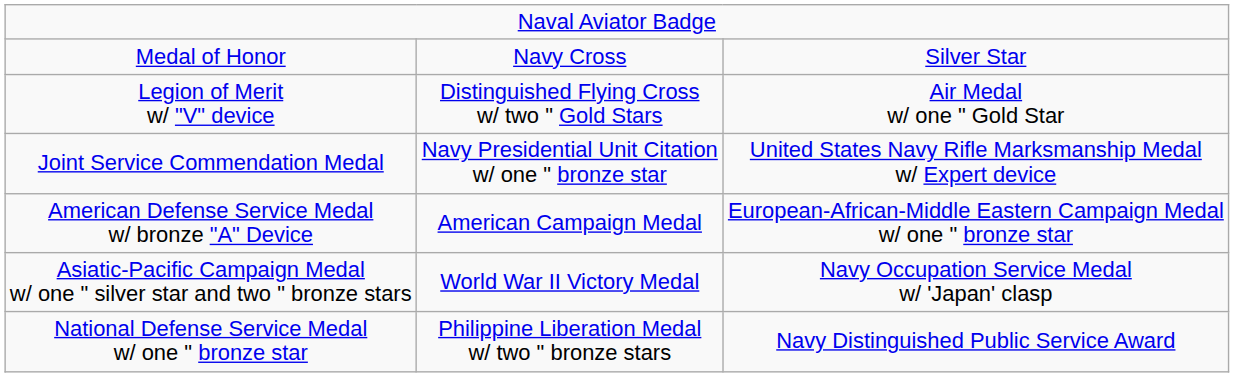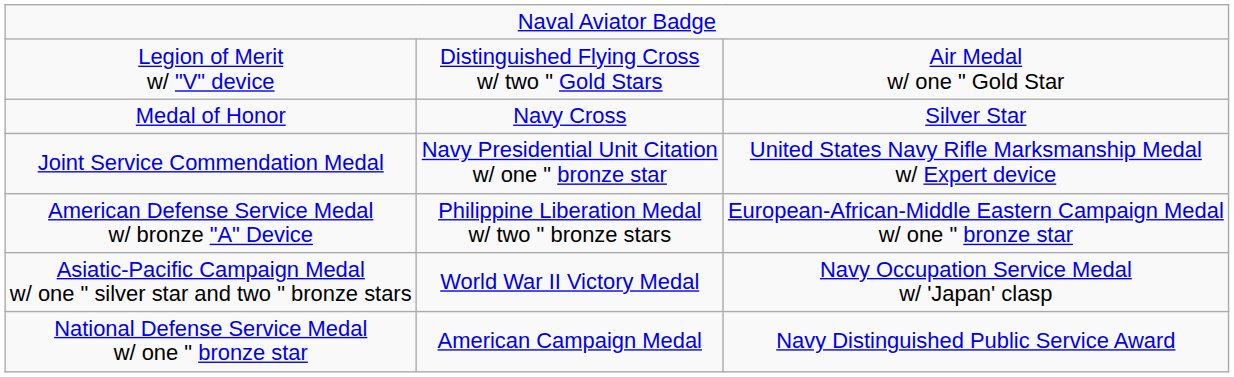 <table class="wikitable" style="margin:1em auto; text-align:center;">
 <tr>
 <td colspan="3"><a href='#'>Naval Aviator Badge</a></td>
 </tr>
 <tr>
+<td><a href='#'>Legion of Merit</a><br>w/ <a href='#'>"V" device</a></td>
+<td><a href='#'>Distinguished Flying Cross</a><br>w/ two " <a href='#'>Gold Stars</a></td>
+<td><a href='#'>Air Medal</a><br>w/ one " Gold Star</td>
+</tr>
+<tr>
 <td><a href='#'>Medal of Honor</a></td>
 <td><a href='#'>Navy Cross</a></td>
 <td><a href='#'>Silver Star</a></td>
-</tr>
-<tr>
-<td><a href='#'>Legion of Merit</a><br>w/ <a href='#'>"V" device</a></td>
-<td><a href='#'>Distinguished Flying Cross</a><br>w/ two " <a href='#'>Gold Stars</a></td>
-<td><a href='#'>Air Medal</a><br>w/ one " Gold Star</td>
 </tr>
 <tr>
 <td><a href='#'>Joint Service Commendation Medal</a></td>
 <td><a href='#'>Navy Presidential Unit Citation</a><br>w/ one " <a href='#'>bronze star</a></td>
 <td><a href='#'>United States Navy Rifle Marksmanship Medal</a><br>w/ <a href='#'>Expert device</a></td>
 </tr>
 <tr>
 <td><a href='#'>American Defense Service Medal</a><br>w/ bronze <a href='#'>"A" Device</a></td>
-<td><a href='#'>American Campaign Medal</a></td>
+<td><a href='#'>Philippine Liberation Medal</a><br>w/ two " bronze stars</td>
 <td><a href='#'>European-African-Middle Eastern Campaign Medal</a><br>w/ one " <a href='#'>bronze star</a></td>
 </tr>
 <tr>
 <td><a href='#'>Asiatic-Pacific Campaign Medal</a><br>w/ one " silver star and two " bronze stars</td>
 <td><a href='#'>World War II Victory Medal</a></td>
 <td><a href='#'>Navy Occupation Service Medal</a><br>w/ 'Japan' clasp</td>
 </tr>
 <tr>
 <td><a href='#'>National Defense Service Medal</a><br>w/ one " <a href='#'>bronze star</a></td>
-<td><a href='#'>Philippine Liberation Medal</a><br>w/ two " bronze stars</td>
+<td><a href='#'>American Campaign Medal</a></td>
 <td><a href='#'>Navy Distinguished Public Service Award</a></td>
 </tr>
 </table>
